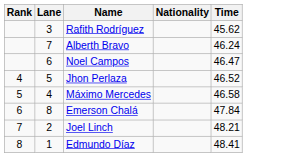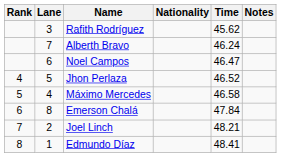 <table class="wikitable sortable" style="text-align:center">
 <tr>
 <th>Rank</th>
 <th>Lane</th>
 <th>Name</th>
 <th>Nationality</th>
 <th>Time</th>
+<th>Notes</th>
 </tr>
 <tr>
 <td></td>
 <td>3</td>
 <td align=left><a href='#'>Rafith Rodríguez</a></td>
 <td align=left></td>
 <td>45.62</td>
+<td></td>
 </tr>
 <tr>
 <td></td>
 <td>7</td>
 <td align=left><a href='#'>Alberth Bravo</a></td>
 <td align=left></td>
 <td>46.24</td>
+<td></td>
 </tr>
 <tr>
 <td></td>
 <td>6</td>
 <td align=left><a href='#'>Noel Campos</a></td>
 <td align=left></td>
 <td>46.47</td>
+<td></td>
 </tr>
 <tr>
 <td>4</td>
 <td>5</td>
 <td align=left><a href='#'>Jhon Perlaza</a></td>
 <td align=left></td>
 <td>46.52</td>
+<td></td>
 </tr>
 <tr>
 <td>5</td>
 <td>4</td>
 <td align=left><a href='#'>Máximo Mercedes</a></td>
 <td align=left></td>
 <td>46.58</td>
+<td></td>
 </tr>
 <tr>
 <td>6</td>
 <td>8</td>
 <td align=left><a href='#'>Emerson Chalá</a></td>
 <td align=left></td>
 <td>47.84</td>
+<td></td>
 </tr>
 <tr>
 <td>7</td>
 <td>2</td>
 <td align=left><a href='#'>Joel Linch</a></td>
 <td align=left></td>
 <td>48.21</td>
+<td></td>
 </tr>
 <tr>
 <td>8</td>
 <td>1</td>
 <td align=left><a href='#'>Edmundo Díaz</a></td>
 <td align=left></td>
 <td>48.41</td>
+<td></td>
 </tr>
 </table>
